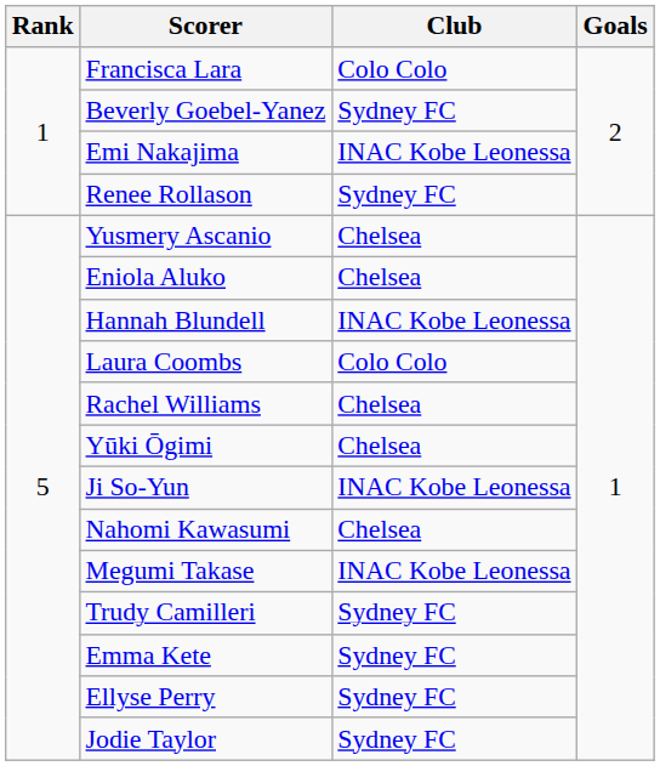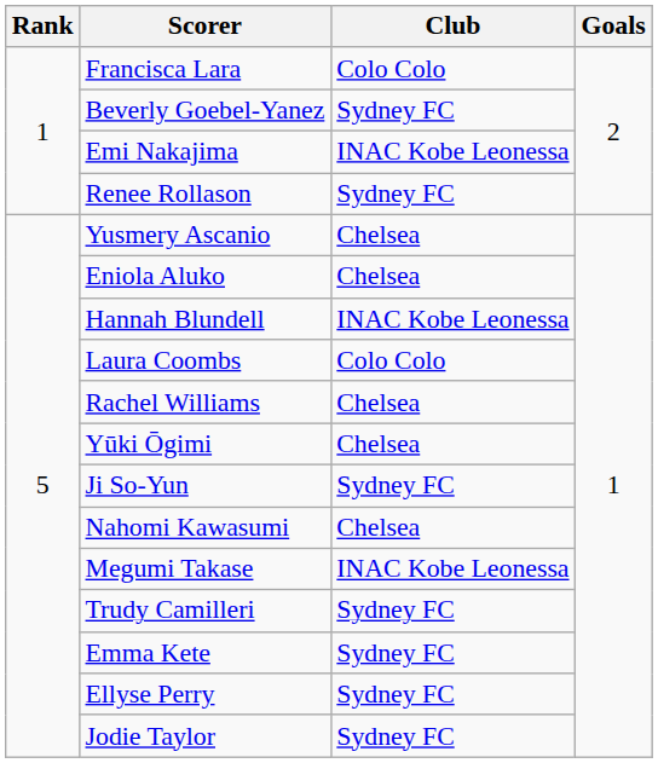 <table class="wikitable" style="text-align:center">
 <tr>
 <th>Rank</th>
 <th>Scorer</th>
 <th>Club</th>
 <th>Goals</th>
 </tr>
 <tr>
 <td rowspan=4>1</td>
 <td align="left"> <a href='#'>Francisca Lara</a></td>
 <td align="left"> <a href='#'>Colo Colo</a></td>
 <td rowspan=4>2</td>
 </tr>
 <tr>
 <td align="left"> <a href='#'>Beverly Goebel-Yanez</a></td>
 <td align="left"> <a href='#'>Sydney FC</a></td>
 </tr>
 <tr>
 <td align="left"> <a href='#'>Emi Nakajima</a></td>
 <td align="left"> <a href='#'>INAC Kobe Leonessa</a></td>
 </tr>
 <tr>
 <td align="left"> <a href='#'>Renee Rollason</a></td>
 <td align="left"> <a href='#'>Sydney FC</a></td>
 </tr>
 <tr>
 <td rowspan=13>5</td>
 <td align="left"> <a href='#'>Yusmery Ascanio</a></td>
 <td align="left"> <a href='#'>Chelsea</a></td>
 <td rowspan=13>1</td>
 </tr>
 <tr>
 <td align="left"> <a href='#'>Eniola Aluko</a></td>
 <td align="left"> <a href='#'>Chelsea</a></td>
 </tr>
 <tr>
 <td align="left"> <a href='#'>Hannah Blundell</a></td>
 <td align="left"> <a href='#'>INAC Kobe Leonessa</a></td>
 </tr>
 <tr>
 <td align="left"> <a href='#'>Laura Coombs</a></td>
 <td align="left"> <a href='#'>Colo Colo</a></td>
 </tr>
 <tr>
 <td align="left"> <a href='#'>Rachel Williams</a></td>
 <td align="left"> <a href='#'>Chelsea</a></td>
 </tr>
 <tr>
 <td align="left"> <a href='#'>Yūki Ōgimi</a></td>
 <td align="left"> <a href='#'>Chelsea</a></td>
 </tr>
 <tr>
 <td align="left"> <a href='#'>Ji So-Yun</a></td>
-<td align="left"> <a href='#'>INAC Kobe Leonessa</a></td>
+<td align="left"> <a href='#'>Sydney FC</a></td>
 </tr>
 <tr>
 <td align="left"> <a href='#'>Nahomi Kawasumi</a></td>
 <td align="left"> <a href='#'>Chelsea</a></td>
 </tr>
 <tr>
 <td align="left"> <a href='#'>Megumi Takase</a></td>
 <td align="left"> <a href='#'>INAC Kobe Leonessa</a></td>
 </tr>
 <tr>
 <td align="left"> <a href='#'>Trudy Camilleri</a></td>
 <td align="left"> <a href='#'>Sydney FC</a></td>
 </tr>
 <tr>
 <td align="left"> <a href='#'>Emma Kete</a></td>
 <td align="left"> <a href='#'>Sydney FC</a></td>
 </tr>
 <tr>
 <td align="left"> <a href='#'>Ellyse Perry</a></td>
 <td align="left"> <a href='#'>Sydney FC</a></td>
 </tr>
 <tr>
 <td align="left"> <a href='#'>Jodie Taylor</a></td>
 <td align="left"> <a href='#'>Sydney FC</a></td>
 </tr>
 </table>
